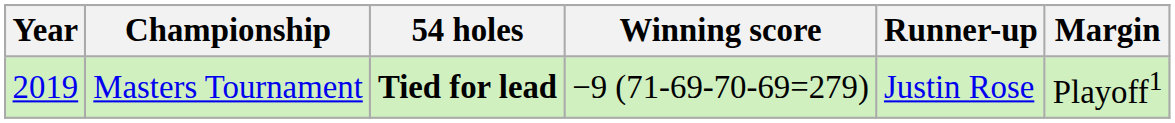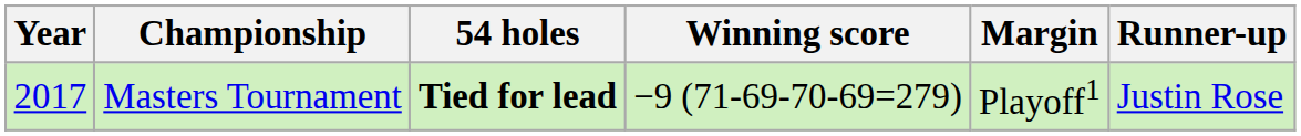 <table class="wikitable">
 <tr>
 <th>Year</th>
 <th>Championship</th>
 <th>54 holes</th>
 <th>Winning score</th>
+<th>Margin</th>
 <th>Runner-up</th>
-<th>Margin</th>
 </tr>
 <tr style="background:#d0f0c0;">
-<td><a href='#'>2019</a></td>
+<td><a href='#'>2017</a></td>
 <td><a href='#'>Masters Tournament</a></td>
 <td><strong>Tied for lead</strong></td>
 <td>−9 (71-69-70-69=279)</td>
+<td>Playoff<sup>1</sup></td>
 <td> <a href='#'>Justin Rose</a></td>
-<td>Playoff<sup>1</sup></td>
 </tr>
 </table>
